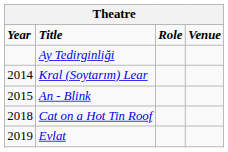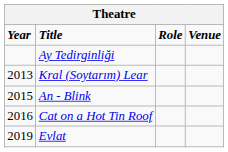 <table class="wikitable">
 <tr>
 <th colspan="4">Theatre</th>
 </tr>
 <tr>
 <td><strong><em>Year</em></strong></td>
 <td><strong><em>Title</em></strong></td>
 <td><strong><em>Role</em></strong></td>
 <td><strong><em>Venue</em></strong></td>
 </tr>
 <tr>
 <td></td>
 <td><em><a href='#'>Ay Tedirginliği</a></em></td>
 <td></td>
 <td></td>
 </tr>
 <tr>
-<td>2014</td>
+<td>2013</td>
 <td><em><a href='#'>Kral (Soytarım) Lear</a></em></td>
 <td></td>
 <td></td>
 </tr>
 <tr>
 <td>2015</td>
 <td><em><a href='#'>An - Blink</a></em></td>
 <td></td>
 <td></td>
 </tr>
 <tr>
-<td>2018</td>
+<td>2016</td>
 <td><em><a href='#'>Cat on a Hot Tin Roof</a></em></td>
 <td></td>
 <td></td>
 </tr>
 <tr>
 <td>2019</td>
 <td><em><a href='#'>Evlat</a></em></td>
 <td></td>
 <td></td>
 </tr>
 </table>
